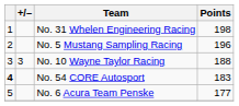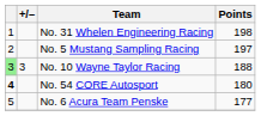 <table class="wikitable" style="font-size: 95%;">
 <tr>
 <th scope="col"></th>
 <th scope="col">+/–</th>
 <th scope="col">Team</th>
 <th scope="col">Points</th>
 </tr>
 <tr>
 <td align=center>1</td>
 <td align="left"></td>
 <td> No. 31 <a href='#'>Whelen Engineering Racing</a></td>
 <td align=right>198</td>
 </tr>
 <tr>
 <td align=center>2</td>
 <td align="left"></td>
 <td> No. 5 <a href='#'>Mustang Sampling Racing</a></td>
-<td align=right>196</td>
+<td align=right>197</td>
 </tr>
 <tr>
-<td align=center>3</td>
+<td align=center style="background: lightgreen;">3</td>
 <td align="left"> 3</td>
 <td> No. 10 <a href='#'>Wayne Taylor Racing</a></td>
 <td align=right>188</td>
 </tr>
 <tr>
 <td align=center><strong>4</strong></td>
 <td align="left"></td>
 <td> No. 54 <a href='#'>CORE Autosport</a></td>
-<td align=right>183</td>
+<td align=right>180</td>
 </tr>
 <tr>
 <td align=center>5</td>
 <td align="left"></td>
 <td> No. 6 <a href='#'>Acura Team Penske</a></td>
 <td align=right>177</td>
 </tr>
 <tr>
 </tr>
 </table>
